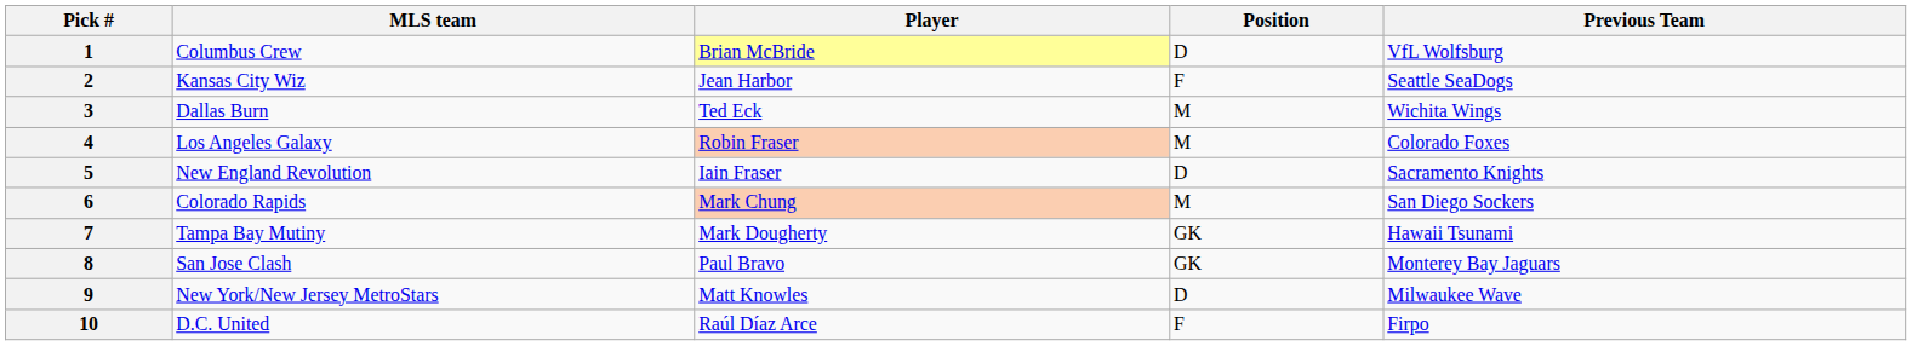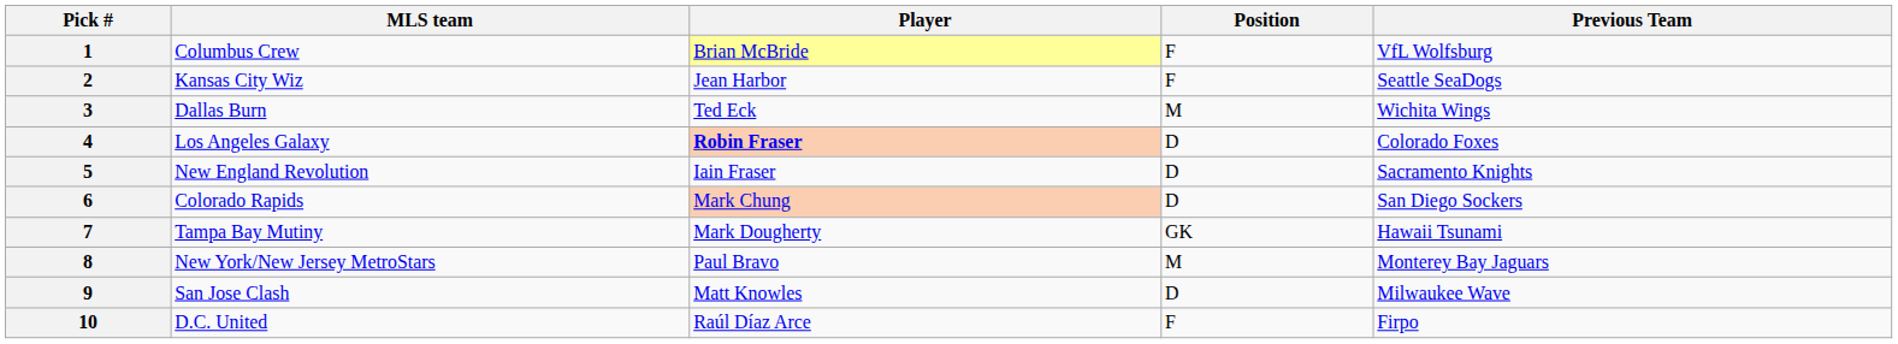 <table class="wikitable sortable" style="width:100%">
 <tr>
 <th width=7%>Pick #</th>
 <th width=22%>MLS team</th>
 <th width=20%>Player</th>
 <th width=9%>Position</th>
 <th width=22%>Previous Team</th>
 </tr>
 <tr>
 <th>1</th>
 <td><a href='#'>Columbus Crew</a></td>
 <td bgcolor="#FFFF99"><a href='#'>Brian McBride</a></td>
-<td>D</td>
+<td>F</td>
 <td><a href='#'>VfL Wolfsburg</a></td>
 </tr>
 <tr>
 <th>2</th>
 <td><a href='#'>Kansas City Wiz</a></td>
 <td><a href='#'>Jean Harbor</a></td>
 <td>F</td>
 <td><a href='#'>Seattle SeaDogs</a></td>
 </tr>
 <tr>
 <th>3</th>
 <td><a href='#'>Dallas Burn</a></td>
 <td><a href='#'>Ted Eck</a></td>
 <td>M</td>
 <td><a href='#'>Wichita Wings</a></td>
 </tr>
 <tr>
 <th>4</th>
 <td><a href='#'>Los Angeles Galaxy</a></td>
-<td bgcolor="#FBCEB1"><a href='#'>Robin Fraser</a></td>
-<td>M</td>
+<td bgcolor="#FBCEB1"><strong><a href='#'>Robin Fraser</a></strong></td>
+<td>D</td>
 <td><a href='#'>Colorado Foxes</a></td>
 </tr>
 <tr>
 <th>5</th>
 <td><a href='#'>New England Revolution</a></td>
 <td><a href='#'>Iain Fraser</a></td>
 <td>D</td>
 <td><a href='#'>Sacramento Knights</a></td>
 </tr>
 <tr>
 <th>6</th>
 <td><a href='#'>Colorado Rapids</a></td>
 <td bgcolor="#FBCEB1"><a href='#'>Mark Chung</a></td>
-<td>M</td>
+<td>D</td>
 <td><a href='#'>San Diego Sockers</a></td>
 </tr>
 <tr>
 <th>7</th>
 <td><a href='#'>Tampa Bay Mutiny</a></td>
 <td><a href='#'>Mark Dougherty</a></td>
 <td>GK</td>
 <td><a href='#'>Hawaii Tsunami</a></td>
 </tr>
 <tr>
 <th>8</th>
-<td><a href='#'>San Jose Clash</a></td>
+<td><a href='#'>New York/New Jersey MetroStars</a></td>
 <td><a href='#'>Paul Bravo</a></td>
-<td>GK</td>
+<td>M</td>
 <td><a href='#'>Monterey Bay Jaguars</a></td>
 </tr>
 <tr>
 <th>9</th>
-<td><a href='#'>New York/New Jersey MetroStars</a></td>
+<td><a href='#'>San Jose Clash</a></td>
 <td><a href='#'>Matt Knowles</a></td>
 <td>D</td>
 <td><a href='#'>Milwaukee Wave</a></td>
 </tr>
 <tr>
 <th>10</th>
 <td><a href='#'>D.C. United</a></td>
 <td><a href='#'>Raúl Díaz Arce</a></td>
 <td>F</td>
 <td><a href='#'>Firpo</a></td>
 </tr>
 </table>
